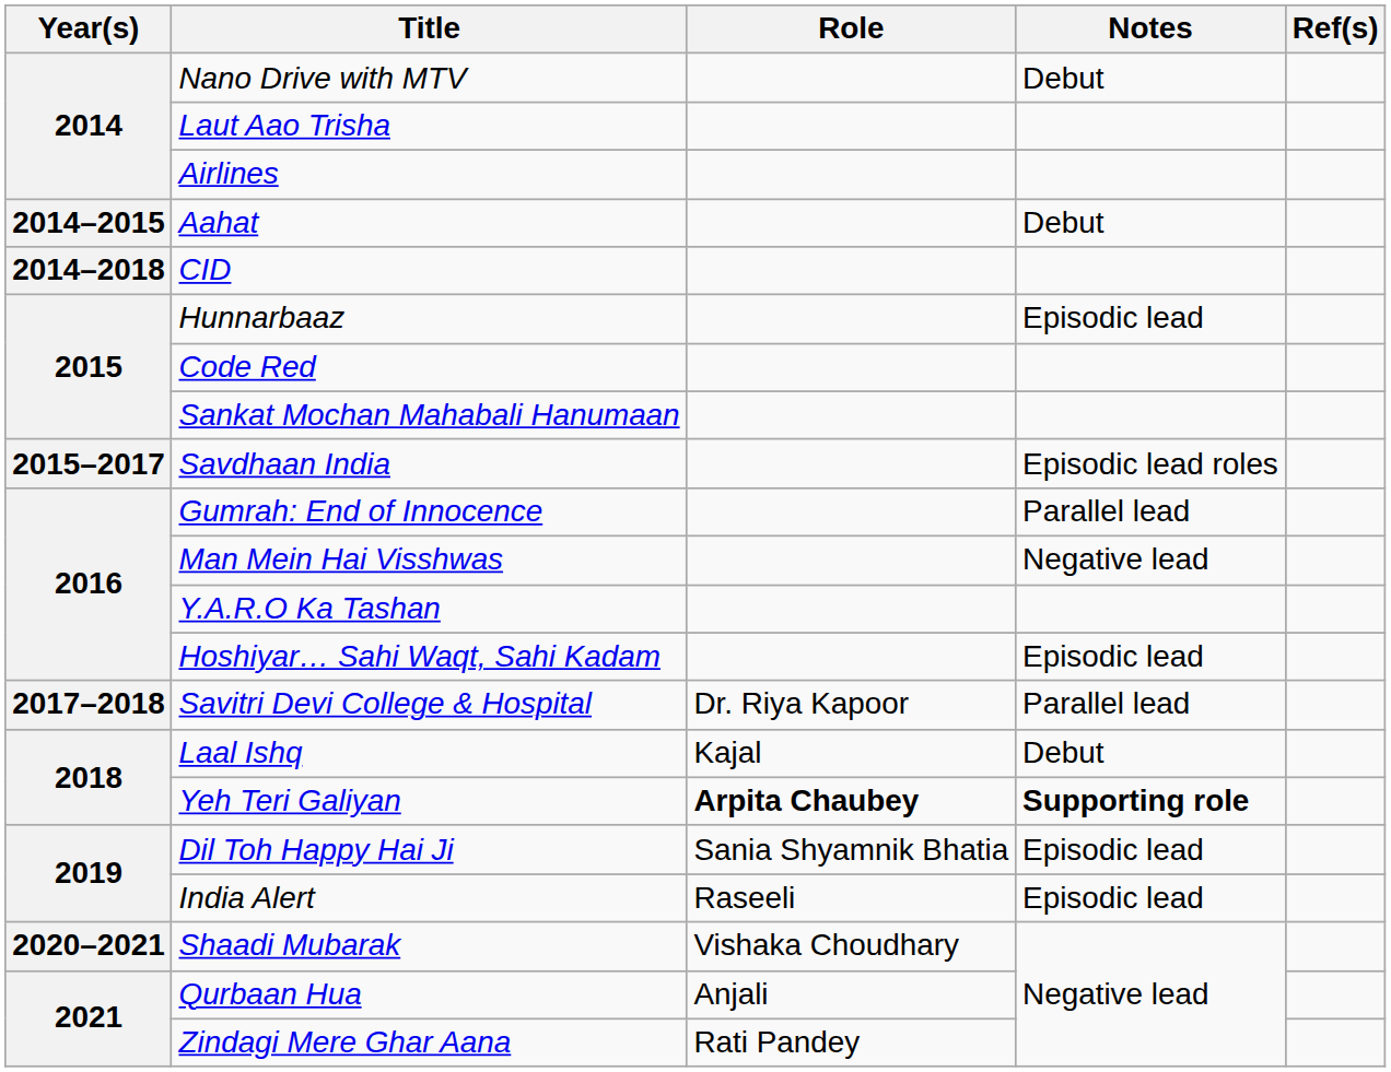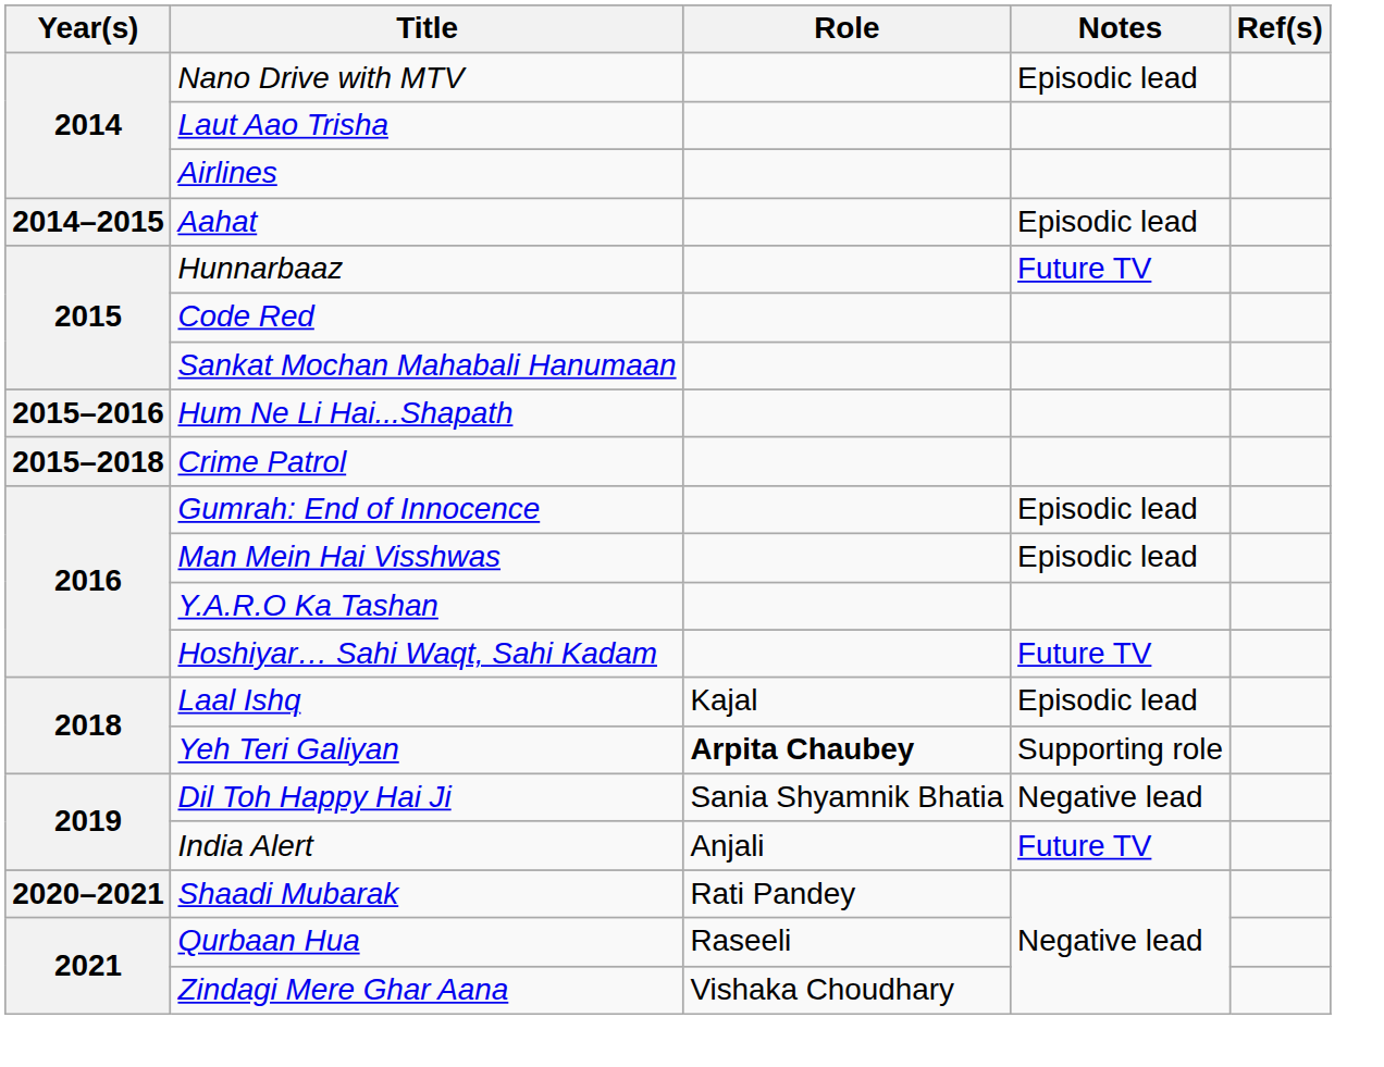 <table class="wikitable plainrowheaders sortable">
 <tr>
 <th scope="col">Year(s)</th>
 <th scope="col">Title</th>
 <th scope="col">Role</th>
 <th scope="col" class="unsortable">Notes</th>
 <th scope="col" class="unsortable">Ref(s)</th>
 </tr>
 <tr>
 <th scope="row" rowspan="3">2014</th>
 <td><em>Nano Drive with MTV</em></td>
 <td></td>
-<td>Debut</td>
+<td>Episodic lead</td>
 <td></td>
 </tr>
 <tr>
 <td><em><a href='#'>Laut Aao Trisha</a></em></td>
 <td></td>
 <td></td>
 <td></td>
 </tr>
 <tr>
 <td><em><a href='#'>Airlines</a></em></td>
 <td></td>
 <td></td>
 <td></td>
 </tr>
 <tr>
 <th scope="row">2014–2015</th>
 <td><em><a href='#'>Aahat</a></em></td>
 <td></td>
-<td>Debut</td>
-<td></td>
-</tr>
-<tr>
-<th scope="row">2014–2018</th>
-<td><em><a href='#'>CID</a></em></td>
-<td></td>
-<td></td>
+<td>Episodic lead</td>
 <td></td>
 </tr>
 <tr>
 <th scope="row" rowspan="3">2015</th>
 <td><em>Hunnarbaaz</em></td>
 <td></td>
-<td>Episodic lead</td>
+<td><a href='#'>Future TV</a></td>
 <td></td>
 </tr>
 <tr>
 <td><em><a href='#'>Code Red</a></em></td>
 <td></td>
 <td></td>
 <td></td>
 </tr>
 <tr>
 <td><em><a href='#'>Sankat Mochan Mahabali Hanumaan</a></em></td>
 <td></td>
 <td></td>
 <td></td>
 </tr>
 <tr>
-<th scope="row">2015–2017</th>
-<td><em><a href='#'>Savdhaan India</a></em></td>
+<th scope="row">2015–2016</th>
+<td><em><a href='#'>Hum Ne Li Hai...Shapath</a></em></td>
 <td></td>
-<td>Episodic lead roles</td>
+<td></td>
+<td></td>
+</tr>
+<tr>
+<th scope="row">2015–2018</th>
+<td><em><a href='#'>Crime Patrol</a></em></td>
+<td></td>
+<td></td>
 <td></td>
 </tr>
 <tr>
 <th scope="row" rowspan="4">2016</th>
 <td><em><a href='#'>Gumrah: End of Innocence</a></em></td>
 <td></td>
-<td>Parallel lead</td>
+<td>Episodic lead</td>
 <td></td>
 </tr>
 <tr>
 <td><em><a href='#'>Man Mein Hai Visshwas</a></em></td>
 <td></td>
-<td>Negative lead</td>
+<td>Episodic lead</td>
 <td></td>
 </tr>
 <tr>
 <td><em><a href='#'>Y.A.R.O Ka Tashan</a></em></td>
 <td></td>
 <td></td>
 <td></td>
 </tr>
 <tr>
 <td><em><a href='#'>Hoshiyar… Sahi Waqt, Sahi Kadam</a></em></td>
 <td></td>
-<td>Episodic lead</td>
-<td></td>
-</tr>
-<tr>
-<th scope="row">2017–2018</th>
-<td><em><a href='#'>Savitri Devi College & Hospital</a></em></td>
-<td>Dr. Riya Kapoor</td>
-<td>Parallel lead</td>
+<td><a href='#'>Future TV</a></td>
 <td></td>
 </tr>
 <tr>
 <th scope="row" rowspan="2">2018</th>
 <td><em><a href='#'>Laal Ishq</a></em></td>
 <td>Kajal</td>
-<td>Debut</td>
+<td>Episodic lead</td>
 <td></td>
 </tr>
 <tr>
 <td><em><a href='#'>Yeh Teri Galiyan</a></em></td>
 <td><strong>Arpita Chaubey</strong></td>
-<td><strong>Supporting role</strong></td>
+<td>Supporting role</td>
 <td></td>
 </tr>
 <tr>
 <th scope="row" rowspan="2">2019</th>
 <td><em><a href='#'>Dil Toh Happy Hai Ji</a></em></td>
 <td>Sania Shyamnik Bhatia</td>
-<td>Episodic lead</td>
+<td>Negative lead</td>
 <td></td>
 </tr>
 <tr>
 <td><em>India Alert</em></td>
-<td>Raseeli</td>
-<td>Episodic lead</td>
+<td>Anjali</td>
+<td><a href='#'>Future TV</a></td>
 <td></td>
 </tr>
 <tr>
 <th scope="row">2020–2021</th>
 <td><em><a href='#'>Shaadi Mubarak</a></em></td>
-<td>Vishaka Choudhary</td>
+<td>Rati Pandey</td>
 <td rowspan="3">Negative lead</td>
 <td></td>
 </tr>
 <tr>
 <th scope="row" rowspan="2">2021</th>
 <td><em><a href='#'>Qurbaan Hua</a></em></td>
-<td>Anjali</td>
+<td>Raseeli</td>
 <td></td>
 </tr>
 <tr>
 <td><em><a href='#'>Zindagi Mere Ghar Aana</a></em></td>
-<td>Rati Pandey</td>
+<td>Vishaka Choudhary</td>
 <td></td>
 </tr>
 </table>
